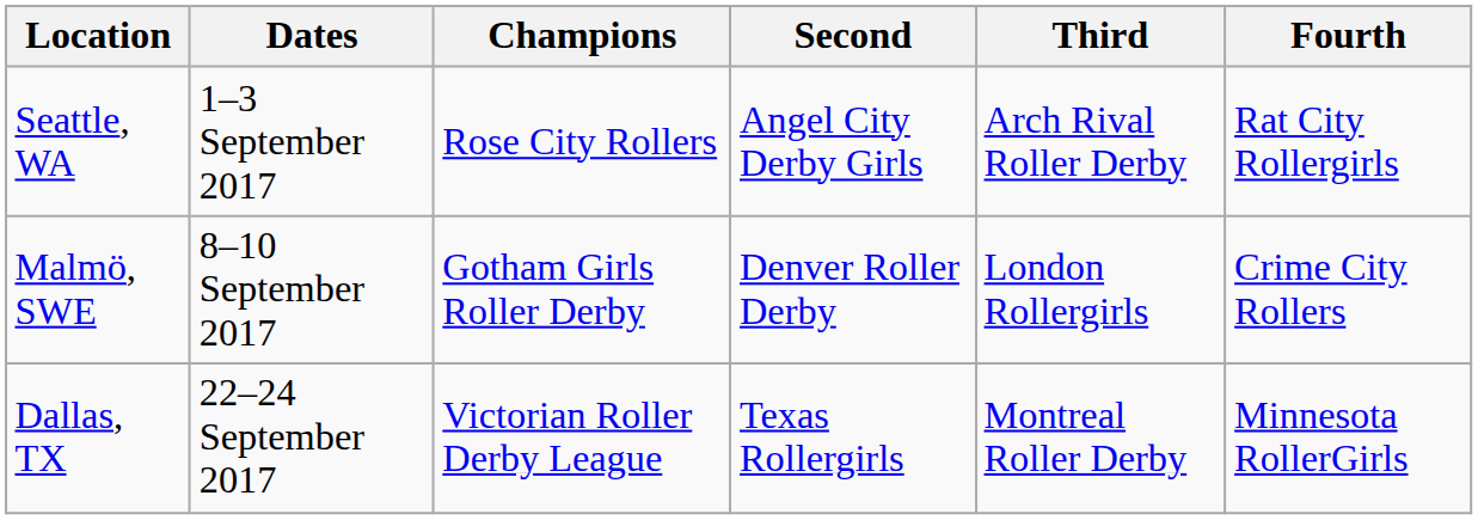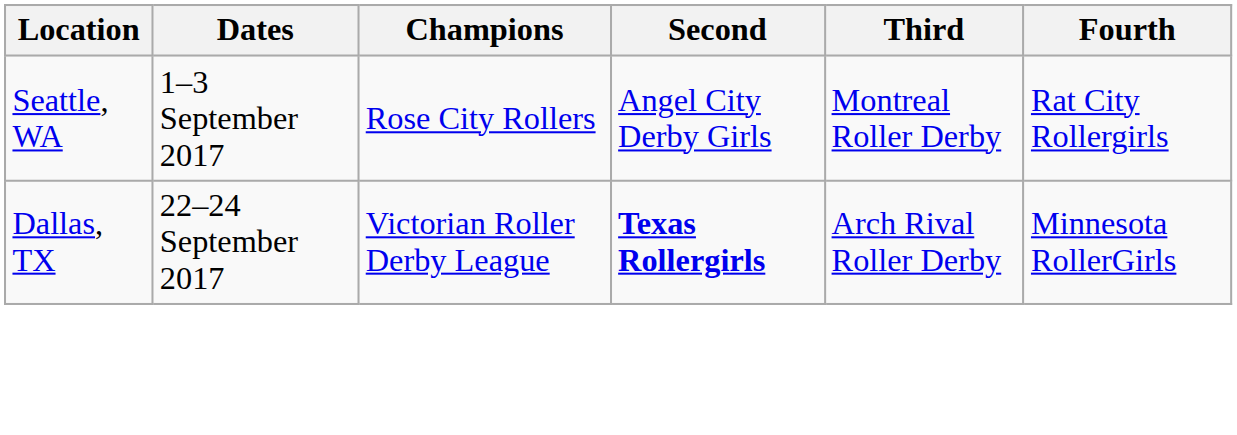 <table class="wikitable sortable">
 <tr>
 <th>Location</th>
 <th>Dates</th>
 <th>Champions</th>
 <th>Second</th>
 <th>Third</th>
 <th>Fourth</th>
 </tr>
 <tr>
 <td><a href='#'>Seattle</a>, <a href='#'>WA</a></td>
 <td>1–3 September 2017</td>
 <td><a href='#'>Rose City Rollers</a></td>
 <td><a href='#'>Angel City Derby Girls</a></td>
-<td><a href='#'>Arch Rival Roller Derby</a></td>
+<td><a href='#'>Montreal Roller Derby</a></td>
 <td><a href='#'>Rat City Rollergirls</a></td>
-</tr>
-<tr>
-<td><a href='#'>Malmö</a>, <a href='#'>SWE</a></td>
-<td>8–10 September 2017</td>
-<td><a href='#'>Gotham Girls Roller Derby</a></td>
-<td><a href='#'>Denver Roller Derby</a></td>
-<td><a href='#'>London Rollergirls</a></td>
-<td><a href='#'>Crime City Rollers</a></td>
 </tr>
 <tr>
 <td><a href='#'>Dallas</a>, <a href='#'>TX</a></td>
 <td>22–24 September 2017</td>
 <td><a href='#'>Victorian Roller Derby League</a></td>
-<td><a href='#'>Texas Rollergirls</a></td>
-<td><a href='#'>Montreal Roller Derby</a></td>
+<td><strong><a href='#'>Texas Rollergirls</a></strong></td>
+<td><a href='#'>Arch Rival Roller Derby</a></td>
 <td><a href='#'>Minnesota RollerGirls</a></td>
 </tr>
 </table>
